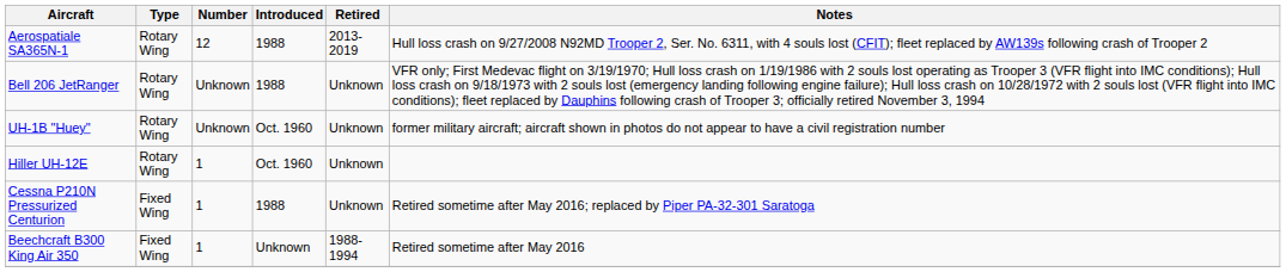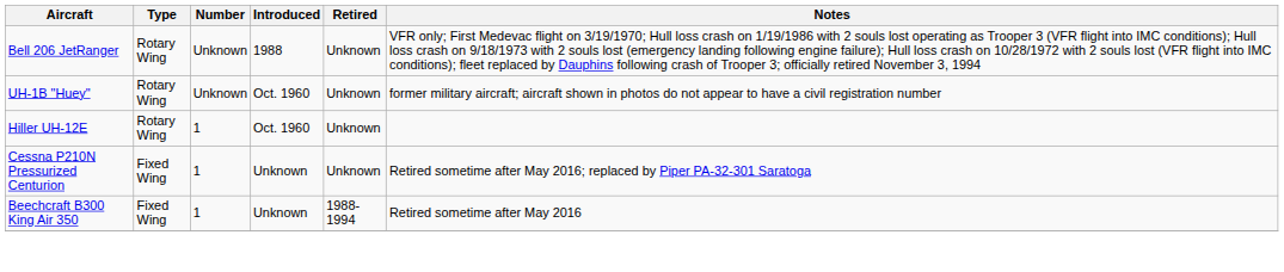 <table class="wikitable">
 <tr>
 <th>Aircraft</th>
 <th>Type</th>
 <th>Number</th>
 <th>Introduced</th>
 <th>Retired</th>
 <th>Notes</th>
-</tr>
-<tr>
-<td><a href='#'>Aerospatiale SA365N-1</a></td>
-<td>Rotary Wing</td>
-<td>12</td>
-<td>1988</td>
-<td>2013-2019</td>
-<td>Hull loss crash on 9/27/2008 N92MD <a href='#'>Trooper 2</a>, Ser. No. 6311, with 4 souls lost (<a href='#'>CFIT</a>); fleet replaced by <a href='#'>AW139s</a> following crash of Trooper 2</td>
 </tr>
 <tr>
 <td><a href='#'>Bell 206 JetRanger</a></td>
 <td>Rotary Wing</td>
 <td>Unknown</td>
 <td>1988</td>
 <td>Unknown</td>
 <td>VFR only; First Medevac flight on 3/19/1970; Hull loss crash on 1/19/1986 with 2 souls lost operating as Trooper 3 (VFR flight into IMC conditions); Hull loss crash on 9/18/1973 with 2 souls lost (emergency landing following engine failure); Hull loss crash on 10/28/1972 with 2 souls lost (VFR flight into IMC conditions); fleet replaced by <a href='#'>Dauphins</a> following crash of Trooper 3; officially retired November 3, 1994</td>
 </tr>
 <tr>
 <td><a href='#'>UH-1B "Huey"</a></td>
 <td>Rotary Wing</td>
 <td>Unknown</td>
 <td>Oct. 1960</td>
 <td>Unknown</td>
 <td>former military aircraft; aircraft shown in photos do not appear to have a civil registration number</td>
 </tr>
 <tr>
 <td><a href='#'>Hiller UH-12E</a></td>
 <td>Rotary Wing</td>
 <td>1</td>
 <td>Oct. 1960</td>
 <td>Unknown</td>
 <td></td>
 </tr>
 <tr>
 <td><a href='#'>Cessna P210N Pressurized Centurion</a></td>
 <td>Fixed Wing</td>
 <td>1</td>
-<td>1988</td>
+<td>Unknown</td>
 <td>Unknown</td>
 <td>Retired sometime after May 2016; replaced by <a href='#'>Piper PA-32-301 Saratoga</a></td>
 </tr>
 <tr>
 <td><a href='#'>Beechcraft B300 King Air 350</a></td>
 <td>Fixed Wing</td>
 <td>1</td>
 <td>Unknown</td>
 <td>1988-1994</td>
 <td>Retired sometime after May 2016</td>
 </tr>
 <tr>
 </tr>
 </table>
